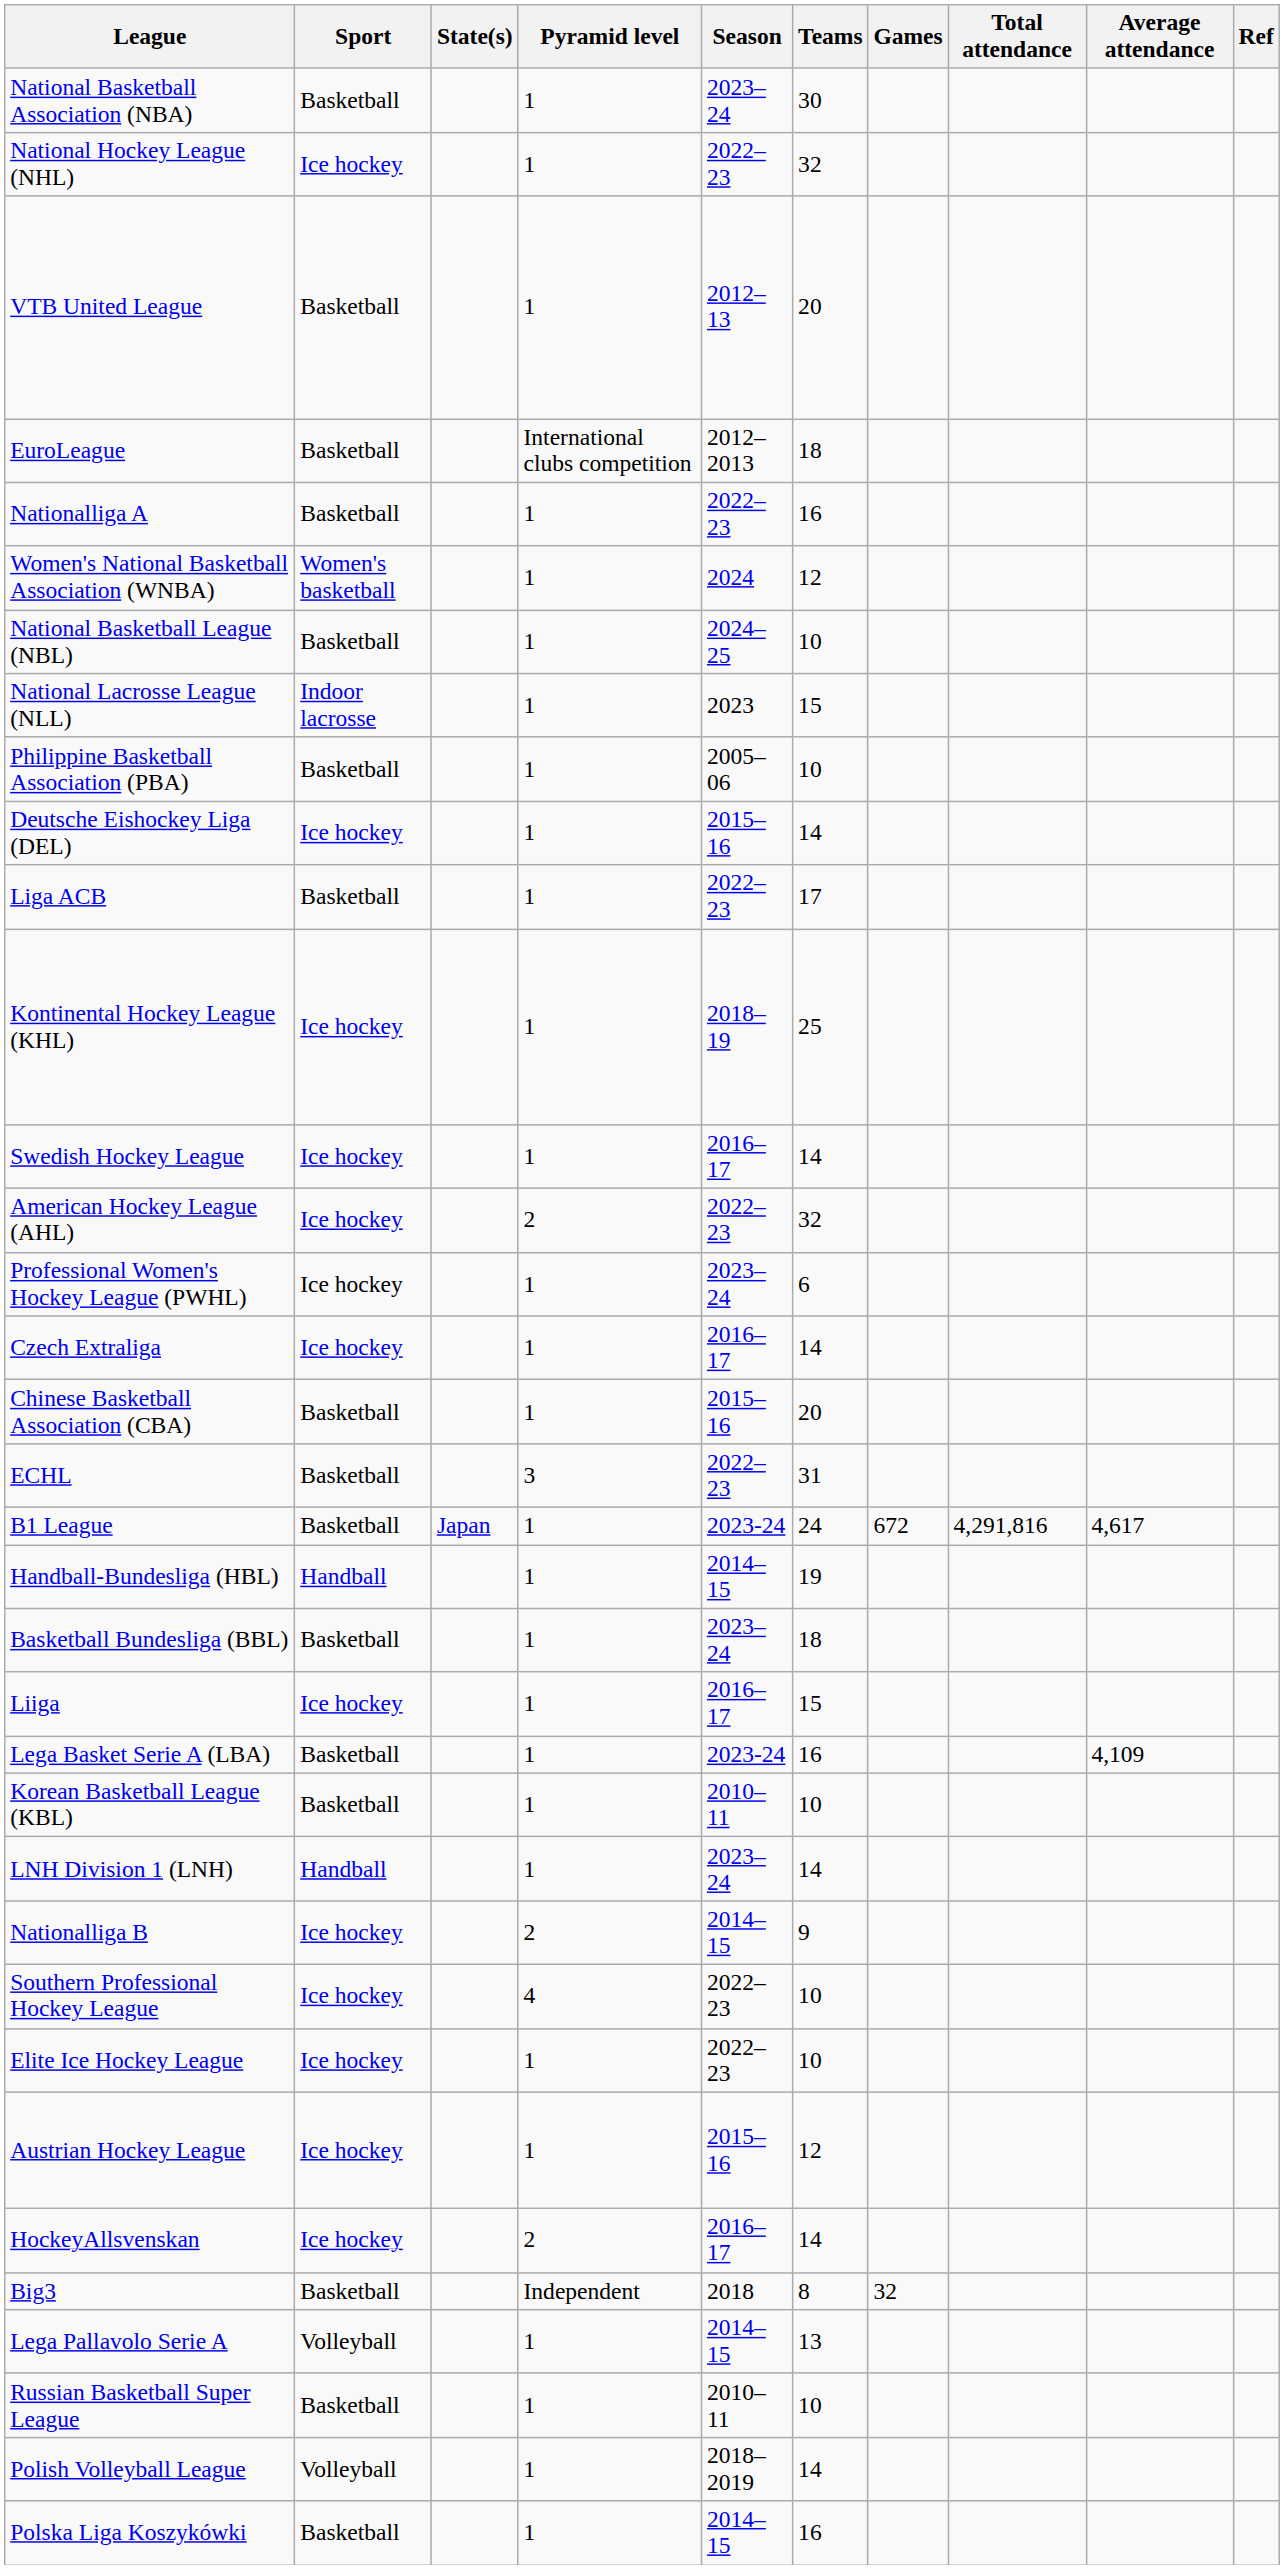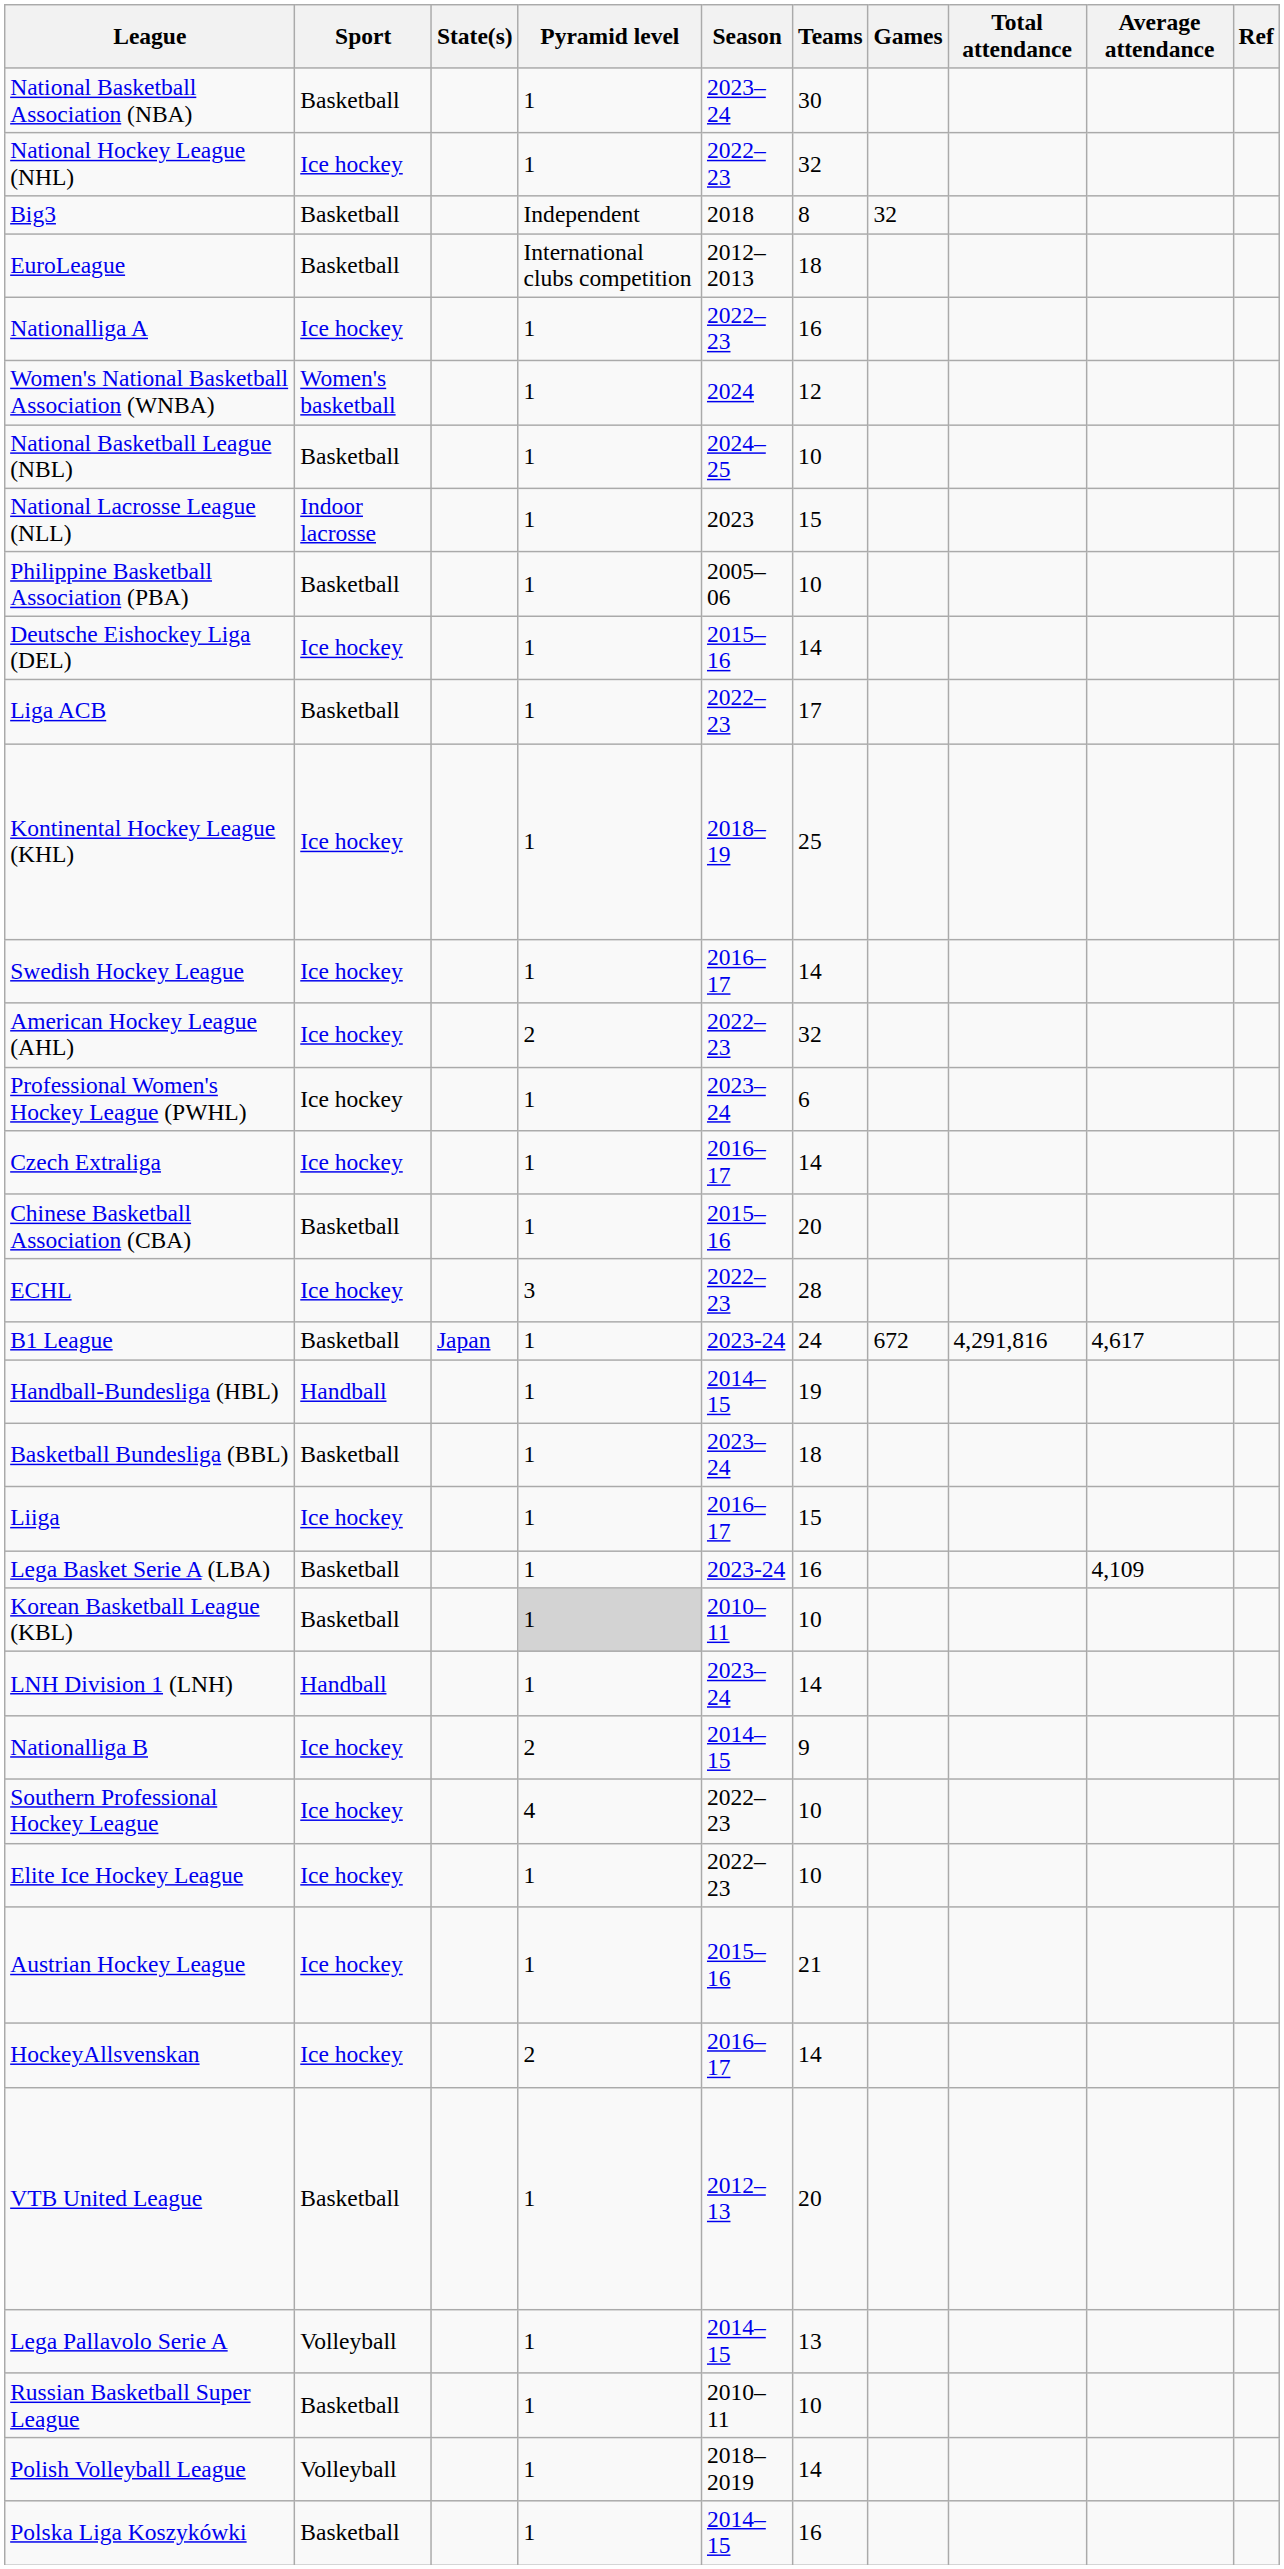 <table class="wikitable sortable">
 <tr>
 <th>League</th>
 <th>Sport</th>
 <th>State(s)</th>
 <th>Pyramid level</th>
 <th>Season</th>
 <th>Teams</th>
 <th>Games</th>
 <th>Total attendance</th>
 <th>Average attendance</th>
 <th>Ref</th>
 </tr>
 <tr>
 <td><a href='#'>National Basketball Association</a> (NBA)</td>
 <td>Basketball</td>
 <td><br></td>
 <td>1</td>
 <td><a href='#'>2023–24</a></td>
 <td>30</td>
 <td></td>
 <td></td>
 <td></td>
 <td></td>
 </tr>
 <tr>
 <td><a href='#'>National Hockey League</a> (NHL)</td>
 <td><a href='#'>Ice hockey</a></td>
 <td><br></td>
 <td>1</td>
 <td><a href='#'>2022–23</a></td>
 <td>32</td>
 <td></td>
 <td></td>
 <td></td>
 <td></td>
 </tr>
 <tr>
-<td><a href='#'>VTB United League</a></td>
+<td><a href='#'>Big3</a></td>
 <td>Basketball</td>
-<td><br><br><br><br><br><br><br><br></td>
-<td>1</td>
-<td><a href='#'>2012–13</a></td>
-<td>20</td>
 <td></td>
+<td>Independent</td>
+<td>2018</td>
+<td>8</td>
+<td>32</td>
 <td></td>
 <td></td>
 <td></td>
 </tr>
 <tr>
 <td><a href='#'>EuroLeague</a></td>
 <td>Basketball</td>
 <td></td>
 <td>International clubs competition</td>
 <td>2012–2013</td>
 <td>18</td>
 <td></td>
 <td></td>
 <td></td>
 <td></td>
 </tr>
 <tr>
 <td><a href='#'>Nationalliga A</a></td>
-<td>Basketball</td>
+<td><a href='#'>Ice hockey</a></td>
 <td></td>
 <td>1</td>
 <td><a href='#'>2022–23</a></td>
 <td>16</td>
 <td></td>
 <td></td>
 <td></td>
 <td></td>
 </tr>
 <tr>
 <td><a href='#'>Women's National Basketball Association</a> (WNBA)</td>
 <td><a href='#'>Women's basketball</a></td>
 <td></td>
 <td>1</td>
 <td><a href='#'>2024</a></td>
 <td>12</td>
 <td></td>
 <td></td>
 <td></td>
 <td></td>
 </tr>
 <tr>
 <td><a href='#'>National Basketball League</a> (NBL)</td>
 <td>Basketball</td>
 <td><br></td>
 <td>1</td>
 <td><a href='#'>2024–25</a></td>
 <td>10</td>
 <td></td>
 <td></td>
 <td></td>
 <td></td>
 </tr>
 <tr>
 <td><a href='#'>National Lacrosse League</a> (NLL)</td>
 <td><a href='#'>Indoor lacrosse</a></td>
 <td><br></td>
 <td>1</td>
 <td>2023</td>
 <td>15</td>
 <td></td>
 <td></td>
 <td></td>
 <td></td>
 </tr>
 <tr>
 <td><a href='#'>Philippine Basketball Association</a> (PBA)</td>
 <td>Basketball</td>
 <td></td>
 <td>1</td>
 <td>2005–06</td>
 <td>10</td>
 <td></td>
 <td></td>
 <td></td>
 <td></td>
 </tr>
 <tr>
 <td><a href='#'>Deutsche Eishockey Liga</a> (DEL)</td>
 <td><a href='#'>Ice hockey</a></td>
 <td></td>
 <td>1</td>
 <td><a href='#'>2015–16</a></td>
 <td>14</td>
 <td></td>
 <td></td>
 <td></td>
 <td></td>
 </tr>
 <tr>
 <td><a href='#'>Liga ACB</a></td>
 <td>Basketball</td>
 <td></td>
 <td>1</td>
 <td><a href='#'>2022–23</a></td>
 <td>17</td>
 <td></td>
 <td></td>
 <td></td>
 <td></td>
 </tr>
 <tr>
 <td><a href='#'>Kontinental Hockey League</a> (KHL)</td>
 <td><a href='#'>Ice hockey</a></td>
 <td><br><br><br><br><br><br><br></td>
 <td>1</td>
 <td><a href='#'>2018–19</a></td>
 <td>25</td>
 <td></td>
 <td></td>
 <td></td>
 <td></td>
 </tr>
 <tr>
 <td><a href='#'>Swedish Hockey League</a></td>
 <td><a href='#'>Ice hockey</a></td>
 <td></td>
 <td>1</td>
 <td><a href='#'>2016–17</a></td>
 <td>14</td>
 <td></td>
 <td></td>
 <td></td>
 <td></td>
 </tr>
 <tr>
 <td><a href='#'>American Hockey League</a> (AHL)</td>
 <td><a href='#'>Ice hockey</a></td>
 <td><br></td>
 <td>2</td>
 <td><a href='#'>2022–23</a></td>
 <td>32</td>
 <td></td>
 <td></td>
 <td></td>
 <td></td>
 </tr>
 <tr>
 <td><a href='#'>Professional Women's Hockey League</a> (PWHL)</td>
 <td>Ice hockey</td>
 <td></td>
 <td>1</td>
 <td><a href='#'>2023–24</a></td>
 <td>6</td>
 <td></td>
 <td></td>
 <td></td>
 <td></td>
 </tr>
 <tr>
 <td><a href='#'>Czech Extraliga</a></td>
 <td><a href='#'>Ice hockey</a></td>
 <td></td>
 <td>1</td>
 <td><a href='#'>2016–17</a></td>
 <td>14</td>
 <td></td>
 <td></td>
 <td></td>
 <td></td>
 </tr>
 <tr>
 <td><a href='#'>Chinese Basketball Association</a> (CBA)</td>
 <td>Basketball</td>
 <td></td>
 <td>1</td>
 <td><a href='#'>2015–16</a></td>
 <td>20</td>
 <td></td>
 <td></td>
 <td></td>
 <td></td>
 </tr>
 <tr>
 <td><a href='#'>ECHL</a></td>
-<td>Basketball</td>
+<td><a href='#'>Ice hockey</a></td>
 <td></td>
 <td>3</td>
 <td><a href='#'>2022–23</a></td>
-<td>31</td>
+<td>28</td>
 <td></td>
 <td></td>
 <td></td>
 <td></td>
 </tr>
 <tr>
 <td><a href='#'>B1 League</a></td>
 <td>Basketball</td>
 <td><a href='#'>Japan</a></td>
 <td>1</td>
 <td><a href='#'>2023-24</a></td>
 <td>24</td>
 <td>672</td>
 <td>4,291,816</td>
 <td>4,617</td>
 <td></td>
 </tr>
 <tr>
 <td><a href='#'>Handball-Bundesliga</a> (HBL)</td>
 <td><a href='#'>Handball</a></td>
 <td></td>
 <td>1</td>
 <td><a href='#'>2014–15</a></td>
 <td>19</td>
 <td></td>
 <td></td>
 <td></td>
 <td></td>
 </tr>
 <tr>
 <td><a href='#'>Basketball Bundesliga</a> (BBL)</td>
 <td>Basketball</td>
 <td></td>
 <td>1</td>
 <td><a href='#'>2023–24</a></td>
 <td>18</td>
 <td></td>
 <td></td>
 <td></td>
 <td></td>
 </tr>
 <tr>
 <td><a href='#'>Liiga</a></td>
 <td><a href='#'>Ice hockey</a></td>
 <td></td>
 <td>1</td>
 <td><a href='#'>2016–17</a></td>
 <td>15</td>
 <td></td>
 <td></td>
 <td></td>
 <td></td>
 </tr>
 <tr>
 <td><a href='#'>Lega Basket Serie A</a> (LBA)</td>
 <td>Basketball</td>
 <td></td>
 <td>1</td>
 <td><a href='#'>2023-24</a></td>
 <td>16</td>
 <td></td>
 <td></td>
 <td>4,109</td>
 <td></td>
 </tr>
 <tr>
 <td><a href='#'>Korean Basketball League</a> (KBL)</td>
 <td>Basketball</td>
 <td></td>
-<td>1</td>
+<td style="background: lightgrey;">1</td>
 <td><a href='#'>2010–11</a></td>
 <td>10</td>
 <td></td>
 <td></td>
 <td></td>
 <td></td>
 </tr>
 <tr>
 <td><a href='#'>LNH Division 1</a> (LNH)</td>
 <td><a href='#'>Handball</a></td>
 <td></td>
 <td>1</td>
 <td><a href='#'>2023–24</a></td>
 <td>14</td>
 <td></td>
 <td></td>
 <td></td>
 <td></td>
 </tr>
 <tr>
 <td><a href='#'>Nationalliga B</a></td>
 <td><a href='#'>Ice hockey</a></td>
 <td></td>
 <td>2</td>
 <td><a href='#'>2014–15</a></td>
 <td>9</td>
 <td></td>
 <td></td>
 <td></td>
 <td></td>
 </tr>
 <tr>
 <td><a href='#'>Southern Professional Hockey League</a></td>
 <td><a href='#'>Ice hockey</a></td>
 <td></td>
 <td>4</td>
 <td>2022–23</td>
 <td>10</td>
 <td></td>
 <td></td>
 <td></td>
 <td><br></td>
 </tr>
 <tr>
 <td><a href='#'>Elite Ice Hockey League</a></td>
 <td><a href='#'>Ice hockey</a></td>
 <td></td>
 <td>1</td>
 <td>2022–23</td>
 <td>10</td>
 <td></td>
 <td></td>
 <td></td>
 <td></td>
 </tr>
 <tr>
 <td><a href='#'>Austrian Hockey League</a></td>
 <td><a href='#'>Ice hockey</a></td>
 <td><br><br><br><br></td>
 <td>1</td>
 <td><a href='#'>2015–16</a></td>
-<td>12</td>
+<td>21</td>
 <td></td>
 <td></td>
 <td></td>
 <td></td>
 </tr>
 <tr>
 <td><a href='#'>HockeyAllsvenskan</a></td>
 <td><a href='#'>Ice hockey</a></td>
 <td></td>
 <td>2</td>
 <td><a href='#'>2016–17</a></td>
 <td>14</td>
 <td></td>
 <td></td>
 <td></td>
 <td></td>
 </tr>
 <tr>
-<td><a href='#'>Big3</a></td>
+<td><a href='#'>VTB United League</a></td>
 <td>Basketball</td>
+<td><br><br><br><br><br><br><br><br></td>
+<td>1</td>
+<td><a href='#'>2012–13</a></td>
+<td>20</td>
 <td></td>
-<td>Independent</td>
-<td>2018</td>
-<td>8</td>
-<td>32</td>
 <td></td>
 <td></td>
 <td></td>
 </tr>
 <tr>
 <td><a href='#'>Lega Pallavolo Serie A</a></td>
 <td>Volleyball</td>
 <td></td>
 <td>1</td>
 <td><a href='#'>2014–15</a></td>
 <td>13</td>
 <td></td>
 <td></td>
 <td></td>
 <td></td>
 </tr>
 <tr>
 <td><a href='#'>Russian Basketball Super League</a></td>
 <td>Basketball</td>
 <td></td>
 <td>1</td>
 <td>2010–11</td>
 <td>10</td>
 <td></td>
 <td></td>
 <td></td>
 <td><br></td>
 </tr>
 <tr>
 <td><a href='#'>Polish Volleyball League</a></td>
 <td>Volleyball</td>
 <td></td>
 <td>1</td>
 <td>2018–2019</td>
 <td>14</td>
 <td></td>
 <td></td>
 <td></td>
 <td></td>
 </tr>
 <tr>
 <td><a href='#'>Polska Liga Koszykówki</a></td>
 <td>Basketball</td>
 <td></td>
 <td>1</td>
 <td><a href='#'>2014–15</a></td>
 <td>16</td>
 <td></td>
 <td></td>
 <td></td>
 <td></td>
 </tr>
 <tr>
 </tr>
 </table>
